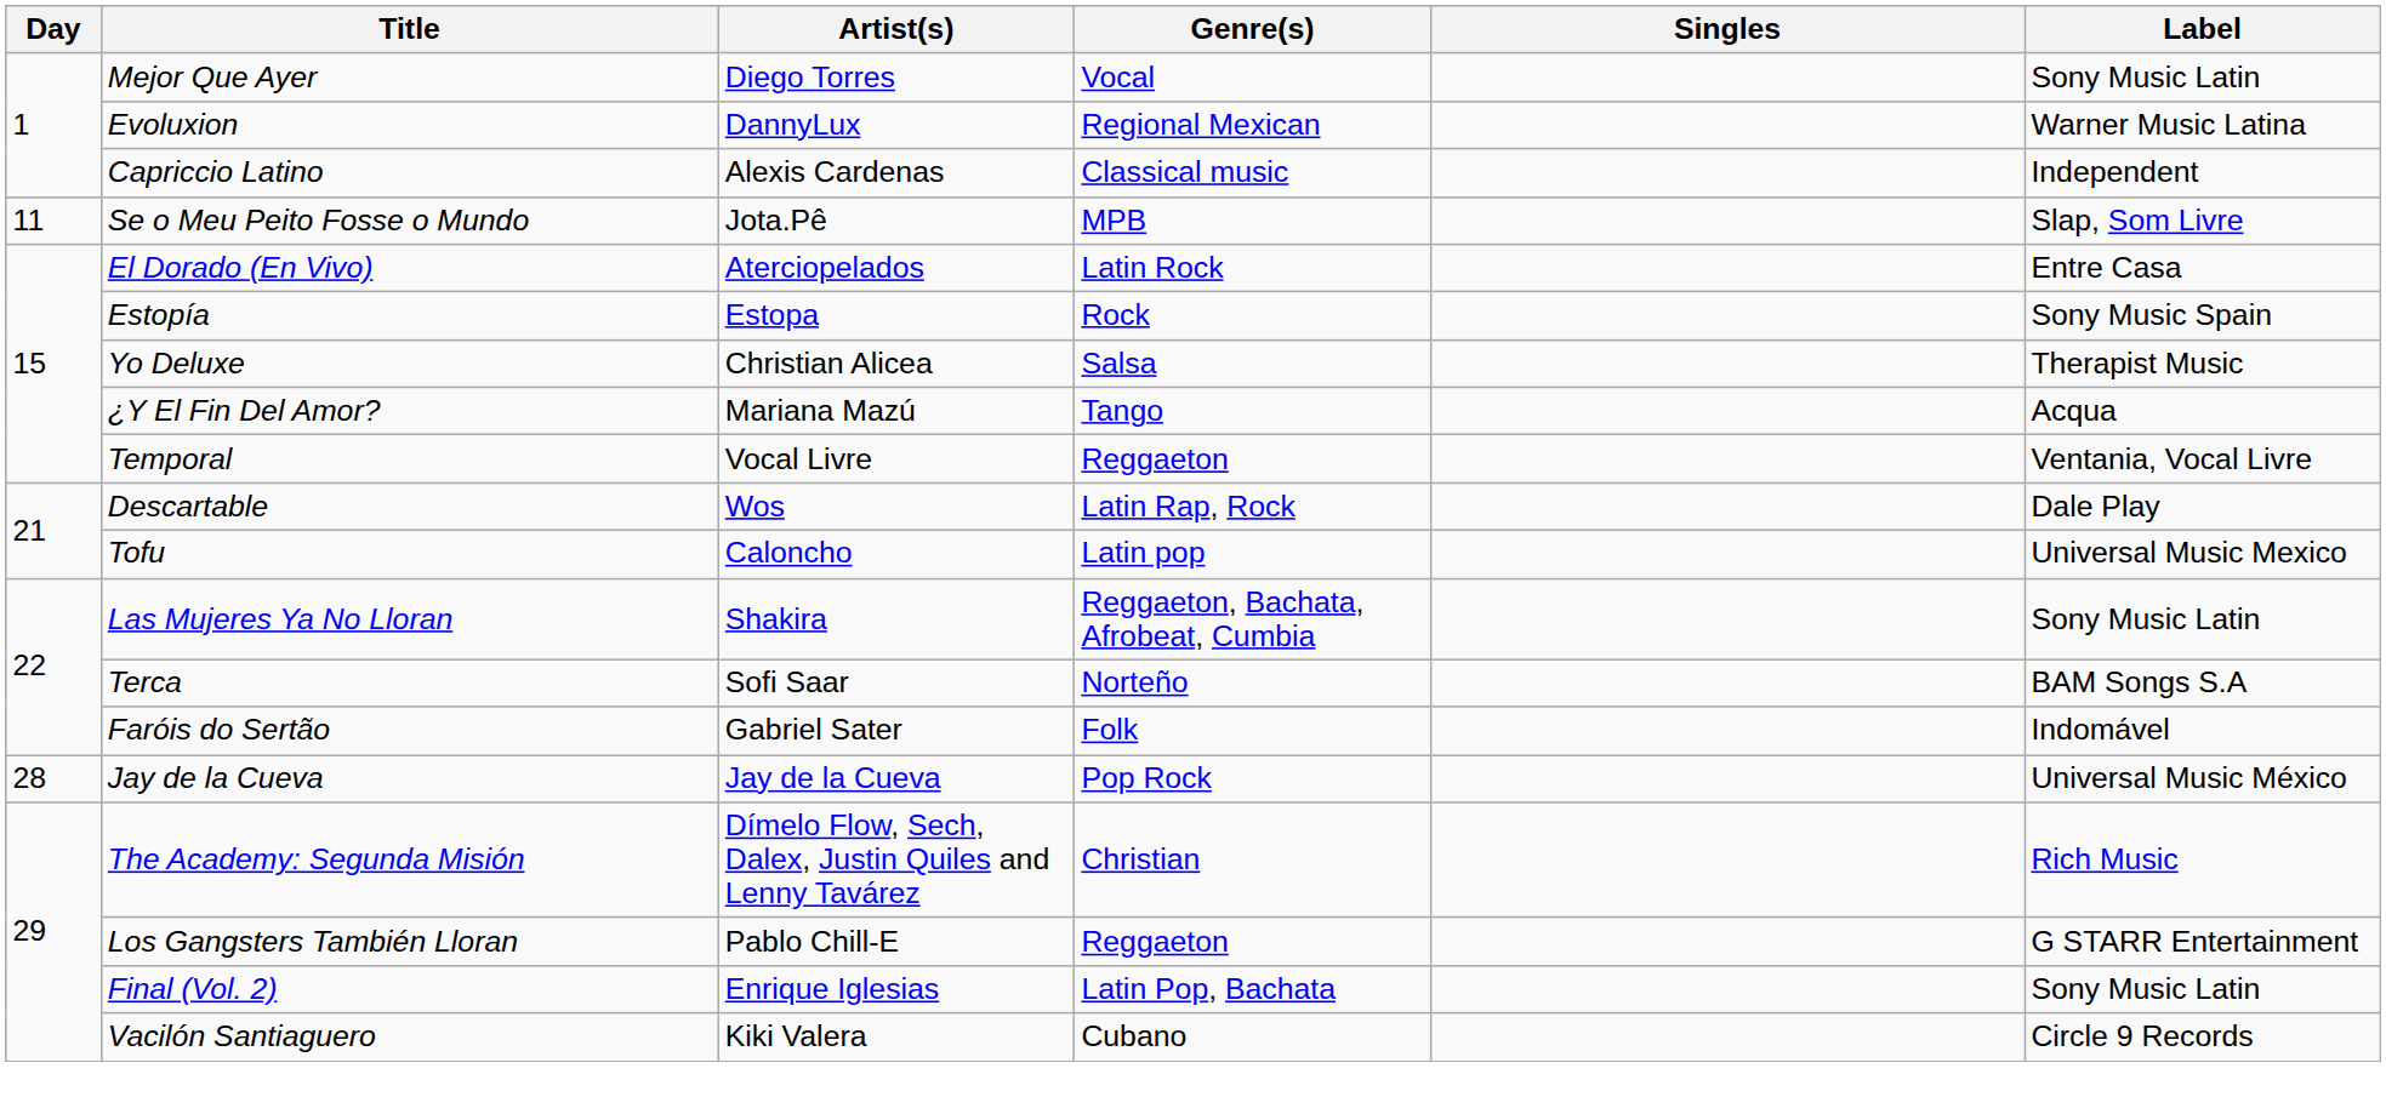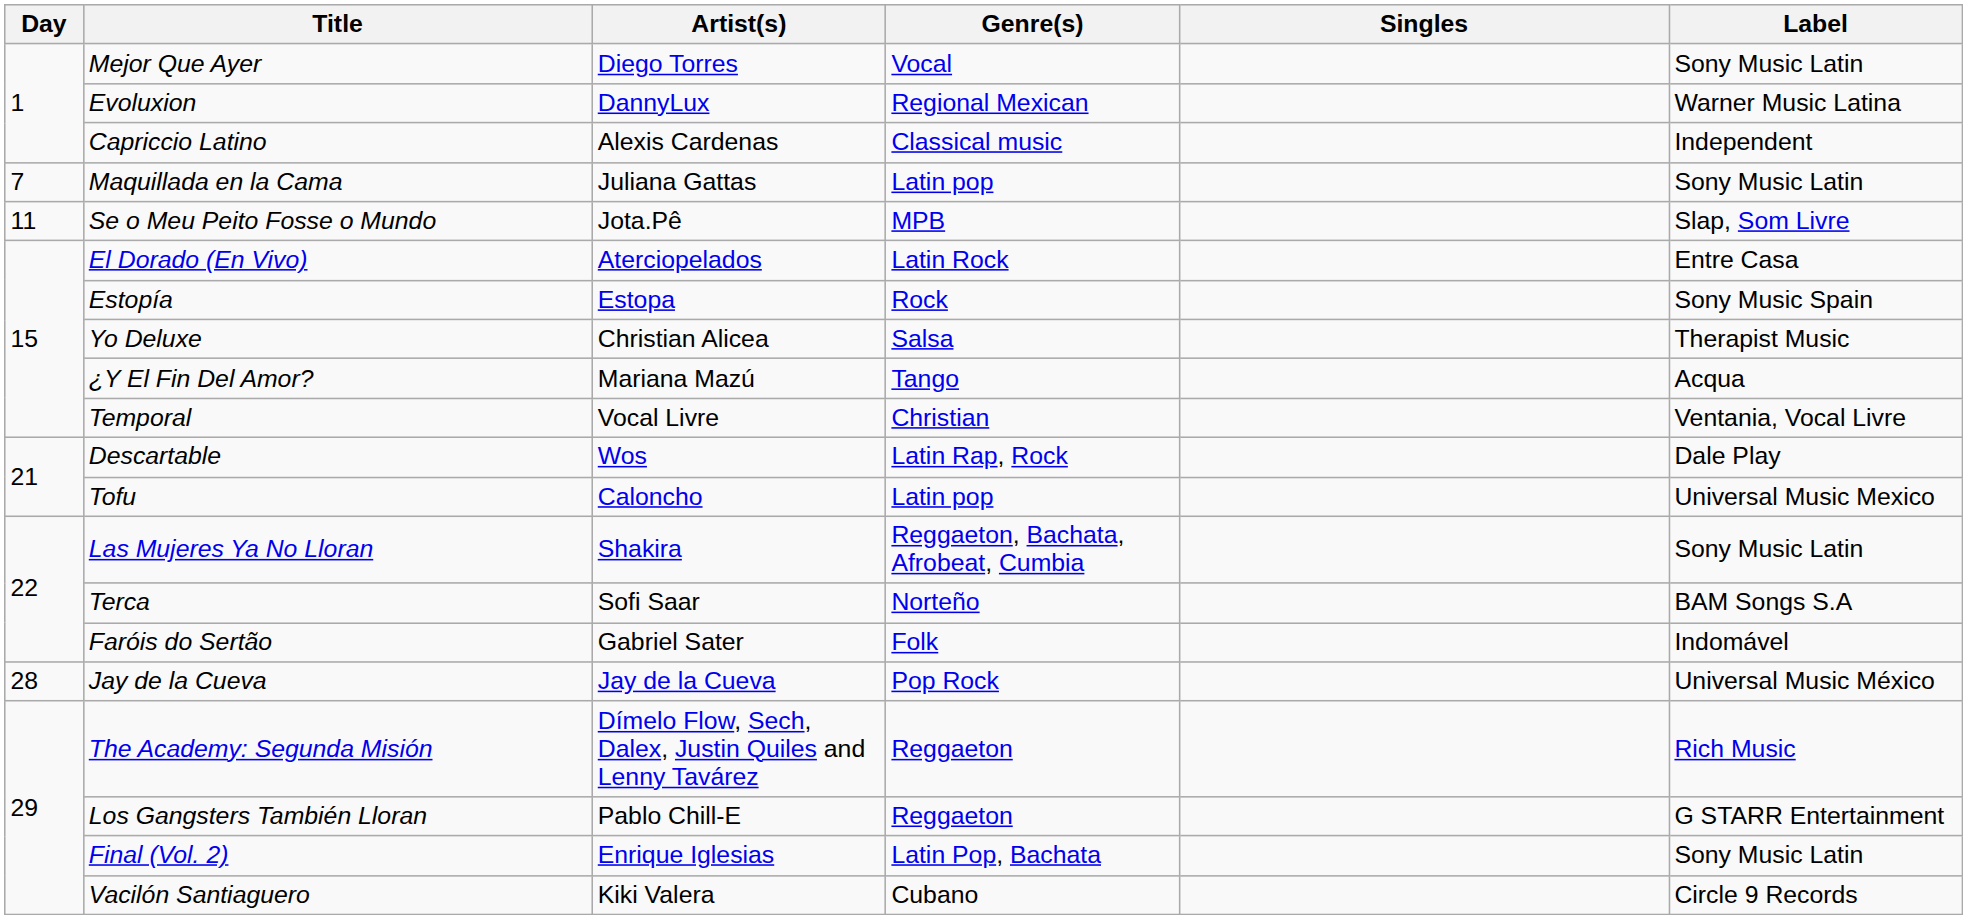 <table class="wikitable" style="width:100%; margin-bottom:4px">
 <tr>
 <th scope="col" width="4%">Day</th>
 <th scope="col" width="26%">Title</th>
 <th scope="col" width="15%">Artist(s)</th>
 <th scope="col" width="15%">Genre(s)</th>
 <th scope="col" width="25%">Singles</th>
 <th scope="col" width="15%">Label</th>
 </tr>
 <tr>
 <td rowspan="3">1</td>
 <td><em>Mejor Que Ayer</em></td>
 <td><a href='#'>Diego Torres</a></td>
 <td><a href='#'>Vocal</a></td>
 <td></td>
 <td>Sony Music Latin</td>
 </tr>
 <tr>
 <td><em>Evoluxion</em></td>
 <td><a href='#'>DannyLux</a></td>
 <td><a href='#'>Regional Mexican</a></td>
 <td></td>
 <td>Warner Music Latina</td>
 </tr>
 <tr>
 <td><em>Capriccio Latino</em></td>
 <td>Alexis Cardenas</td>
 <td><a href='#'>Classical music</a></td>
 <td></td>
 <td>Independent</td>
+</tr>
+<tr>
+<td>7</td>
+<td><em>Maquillada en la Cama</em></td>
+<td>Juliana Gattas</td>
+<td><a href='#'>Latin pop</a></td>
+<td></td>
+<td>Sony Music Latin</td>
 </tr>
 <tr>
 <td>11</td>
 <td><em>Se o Meu Peito Fosse o Mundo</em></td>
 <td>Jota.Pê</td>
 <td><a href='#'>MPB</a></td>
 <td></td>
 <td>Slap, <a href='#'>Som Livre</a></td>
 </tr>
 <tr>
 <td rowspan="5">15</td>
 <td><em><a href='#'>El Dorado (En Vivo)</a></em></td>
 <td><a href='#'>Aterciopelados</a></td>
 <td><a href='#'>Latin Rock</a></td>
 <td></td>
 <td>Entre Casa</td>
 </tr>
 <tr>
 <td><em>Estopía</em></td>
 <td><a href='#'>Estopa</a></td>
 <td><a href='#'>Rock</a></td>
 <td></td>
 <td>Sony Music Spain</td>
 </tr>
 <tr>
 <td><em>Yo Deluxe</em></td>
 <td>Christian Alicea</td>
 <td><a href='#'>Salsa</a></td>
 <td></td>
 <td>Therapist Music</td>
 </tr>
 <tr>
 <td><em>¿Y El Fin Del Amor?</em></td>
 <td>Mariana Mazú</td>
 <td><a href='#'>Tango</a></td>
 <td></td>
 <td>Acqua</td>
 </tr>
 <tr>
 <td><em>Temporal</em></td>
 <td>Vocal Livre</td>
-<td><a href='#'>Reggaeton</a></td>
+<td><a href='#'>Christian</a></td>
 <td></td>
 <td>Ventania, Vocal Livre</td>
 </tr>
 <tr>
 <td rowspan="2">21</td>
 <td><em>Descartable</em></td>
 <td><a href='#'>Wos</a></td>
 <td><a href='#'>Latin Rap</a>, <a href='#'>Rock</a></td>
 <td></td>
 <td>Dale Play</td>
 </tr>
 <tr>
 <td><em>Tofu</em></td>
 <td><a href='#'>Caloncho</a></td>
 <td><a href='#'>Latin pop</a></td>
 <td></td>
 <td>Universal Music Mexico</td>
 </tr>
 <tr>
 <td rowspan="3">22</td>
 <td><em><a href='#'>Las Mujeres Ya No Lloran</a></em></td>
 <td><a href='#'>Shakira</a></td>
 <td><a href='#'>Reggaeton</a>, <a href='#'>Bachata</a>, <a href='#'>Afrobeat</a>, <a href='#'>Cumbia</a></td>
 <td></td>
 <td>Sony Music Latin</td>
 </tr>
 <tr>
 <td><em>Terca</em></td>
 <td>Sofi Saar</td>
 <td><a href='#'>Norteño</a></td>
 <td></td>
 <td>BAM Songs S.A</td>
 </tr>
 <tr>
 <td><em>Faróis do Sertão</em></td>
 <td>Gabriel Sater</td>
 <td><a href='#'>Folk</a></td>
 <td></td>
 <td>Indomável</td>
 </tr>
 <tr>
 <td>28</td>
 <td><em>Jay de la Cueva</em></td>
 <td><a href='#'>Jay de la Cueva</a></td>
 <td><a href='#'>Pop Rock</a></td>
 <td></td>
 <td>Universal Music México</td>
 </tr>
 <tr>
 <td rowspan="4">29</td>
 <td><em><a href='#'>The Academy: Segunda Misión</a></em></td>
 <td><a href='#'>Dímelo Flow</a>, <a href='#'>Sech</a>, <a href='#'>Dalex</a>, <a href='#'>Justin Quiles</a> and <a href='#'>Lenny Tavárez</a></td>
-<td><a href='#'>Christian</a></td>
+<td><a href='#'>Reggaeton</a></td>
 <td></td>
 <td><a href='#'>Rich Music</a></td>
 </tr>
 <tr>
 <td><em>Los Gangsters También Lloran</em></td>
 <td>Pablo Chill-E</td>
 <td><a href='#'>Reggaeton</a></td>
 <td></td>
 <td>G STARR Entertainment</td>
 </tr>
 <tr>
 <td><em><a href='#'>Final (Vol. 2)</a></em></td>
 <td><a href='#'>Enrique Iglesias</a></td>
 <td><a href='#'>Latin Pop</a>, <a href='#'>Bachata</a></td>
 <td></td>
 <td>Sony Music Latin</td>
 </tr>
 <tr>
 <td><em>Vacilón Santiaguero</em></td>
 <td>Kiki Valera</td>
 <td>Cubano</td>
 <td></td>
 <td>Circle 9 Records</td>
 </tr>
 <tr>
 </tr>
 </table>
